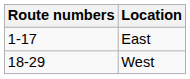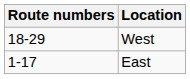 <table class="wikitable">
 <tr>
 <th>Route numbers</th>
 <th>Location</th>
 </tr>
 <tr>
+<td>18-29</td>
+<td>West</td>
+</tr>
+<tr>
 <td>1-17</td>
 <td>East</td>
 </tr>
-<tr>
-<td>18-29</td>
-<td>West</td>
-</tr>
 </table>
